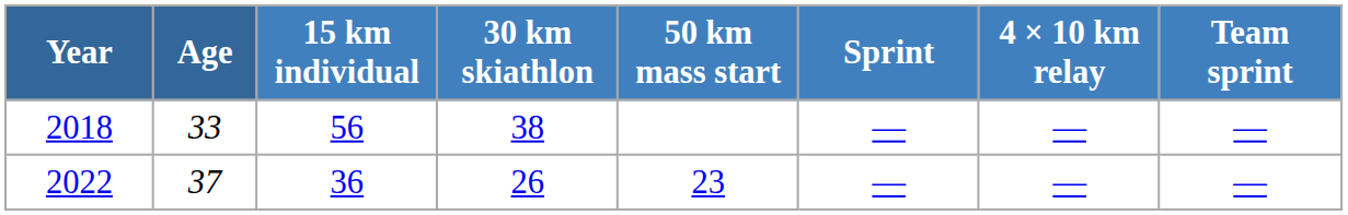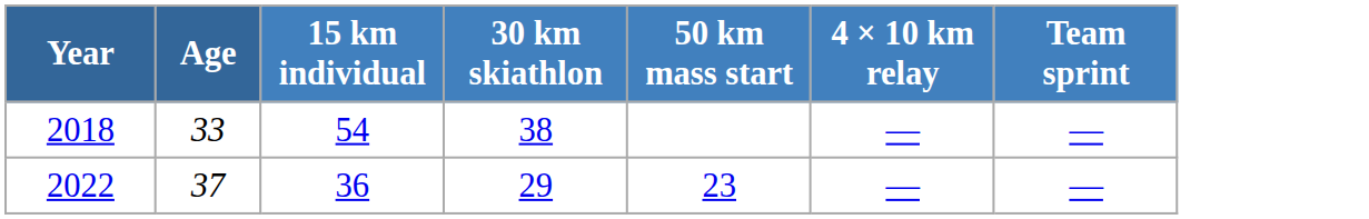 <table class="wikitable" style="font-size:95%; text-align:center; border:grey solid 1px; border-collapse:collapse; background:#ffffff;">
 <tr>
 <th style="background-color:#369; color:white; width:60px;"> Year </th>
 <th style="background-color:#369; color:white; width:40px;"> Age </th>
 <th style="background-color:#4180be; color:white; width:75px;"> 15 km <br> individual </th>
 <th style="background-color:#4180be; color:white; width:75px;"> 30 km <br> skiathlon </th>
 <th style="background-color:#4180be; color:white; width:75px;"> 50 km <br> mass start </th>
-<th style="background-color:#4180be; color:white; width:75px;"> Sprint </th>
 <th style="background-color:#4180be; color:white; width:75px;"> 4 × 10 km <br> relay </th>
 <th style="background-color:#4180be; color:white; width:75px;"> Team <br> sprint </th>
 </tr>
 <tr>
 <td><a href='#'>2018</a></td>
 <td><em>33</em></td>
-<td><a href='#'>56</a></td>
+<td><a href='#'>54</a></td>
 <td><a href='#'>38</a></td>
 <td><a href='#'></a></td>
-<td><a href='#'>—</a></td>
 <td><a href='#'>—</a></td>
 <td><a href='#'>—</a></td>
 </tr>
 <tr>
 <td><a href='#'>2022</a></td>
 <td><em>37</em></td>
 <td><a href='#'>36</a></td>
-<td><a href='#'>26</a></td>
+<td><a href='#'>29</a></td>
 <td><a href='#'>23</a></td>
-<td><a href='#'>—</a></td>
 <td><a href='#'>—</a></td>
 <td><a href='#'>—</a></td>
 </tr>
 </table>
